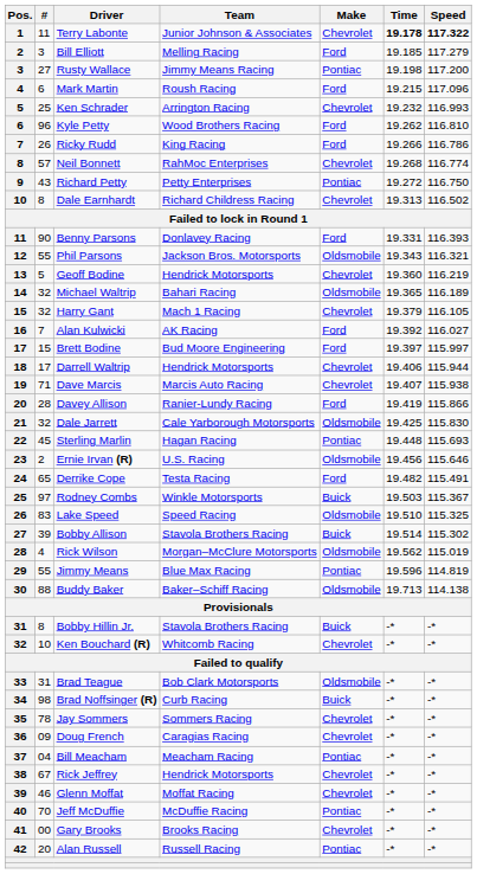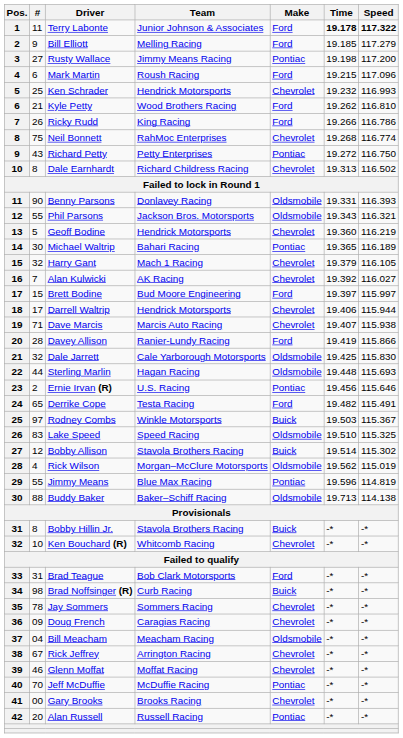 <table class="wikitable" style="font-size:95%">
 <tr>
 <th>Pos.</th>
 <th>#</th>
 <th>Driver</th>
 <th>Team</th>
 <th>Make</th>
 <th>Time</th>
 <th>Speed</th>
 </tr>
 <tr>
 <th>1</th>
 <td>11</td>
 <td><a href='#'>Terry Labonte</a></td>
 <td><a href='#'>Junior Johnson & Associates</a></td>
-<td><a href='#'>Chevrolet</a></td>
+<td><a href='#'>Ford</a></td>
 <td><strong>19.178</strong></td>
 <td><strong>117.322</strong></td>
 </tr>
 <tr>
 <th>2</th>
-<td>3</td>
+<td>9</td>
 <td><a href='#'>Bill Elliott</a></td>
 <td><a href='#'>Melling Racing</a></td>
 <td><a href='#'>Ford</a></td>
 <td>19.185</td>
 <td>117.279</td>
 </tr>
 <tr>
 <th>3</th>
 <td>27</td>
 <td><a href='#'>Rusty Wallace</a></td>
 <td><a href='#'>Jimmy Means Racing</a></td>
 <td><a href='#'>Pontiac</a></td>
 <td>19.198</td>
 <td>117.200</td>
 </tr>
 <tr>
 <th>4</th>
 <td>6</td>
 <td><a href='#'>Mark Martin</a></td>
 <td><a href='#'>Roush Racing</a></td>
 <td><a href='#'>Ford</a></td>
 <td>19.215</td>
 <td>117.096</td>
 </tr>
 <tr>
 <th>5</th>
 <td>25</td>
 <td><a href='#'>Ken Schrader</a></td>
-<td><a href='#'>Arrington Racing</a></td>
+<td><a href='#'>Hendrick Motorsports</a></td>
 <td><a href='#'>Chevrolet</a></td>
 <td>19.232</td>
 <td>116.993</td>
 </tr>
 <tr>
 <th>6</th>
-<td>96</td>
+<td>21</td>
 <td><a href='#'>Kyle Petty</a></td>
 <td><a href='#'>Wood Brothers Racing</a></td>
 <td><a href='#'>Ford</a></td>
 <td>19.262</td>
 <td>116.810</td>
 </tr>
 <tr>
 <th>7</th>
 <td>26</td>
 <td><a href='#'>Ricky Rudd</a></td>
 <td><a href='#'>King Racing</a></td>
 <td><a href='#'>Ford</a></td>
 <td>19.266</td>
 <td>116.786</td>
 </tr>
 <tr>
 <th>8</th>
-<td>57</td>
+<td>75</td>
 <td><a href='#'>Neil Bonnett</a></td>
 <td><a href='#'>RahMoc Enterprises</a></td>
 <td><a href='#'>Chevrolet</a></td>
 <td>19.268</td>
 <td>116.774</td>
 </tr>
 <tr>
 <th>9</th>
 <td>43</td>
 <td><a href='#'>Richard Petty</a></td>
 <td><a href='#'>Petty Enterprises</a></td>
 <td><a href='#'>Pontiac</a></td>
 <td>19.272</td>
 <td>116.750</td>
 </tr>
 <tr>
 <th>10</th>
 <td>8</td>
 <td><a href='#'>Dale Earnhardt</a></td>
 <td><a href='#'>Richard Childress Racing</a></td>
 <td><a href='#'>Chevrolet</a></td>
 <td>19.313</td>
 <td>116.502</td>
 </tr>
 <tr>
 <th colspan="7">Failed to lock in Round 1</th>
 </tr>
 <tr>
 <th>11</th>
 <td>90</td>
 <td><a href='#'>Benny Parsons</a></td>
 <td><a href='#'>Donlavey Racing</a></td>
-<td><a href='#'>Ford</a></td>
+<td><a href='#'>Oldsmobile</a></td>
 <td>19.331</td>
 <td>116.393</td>
 </tr>
 <tr>
 <th>12</th>
 <td>55</td>
 <td><a href='#'>Phil Parsons</a></td>
 <td><a href='#'>Jackson Bros. Motorsports</a></td>
 <td><a href='#'>Oldsmobile</a></td>
 <td>19.343</td>
 <td>116.321</td>
 </tr>
 <tr>
 <th>13</th>
 <td>5</td>
 <td><a href='#'>Geoff Bodine</a></td>
 <td><a href='#'>Hendrick Motorsports</a></td>
 <td><a href='#'>Chevrolet</a></td>
 <td>19.360</td>
 <td>116.219</td>
 </tr>
 <tr>
 <th>14</th>
-<td>32</td>
+<td>30</td>
 <td><a href='#'>Michael Waltrip</a></td>
 <td><a href='#'>Bahari Racing</a></td>
-<td><a href='#'>Oldsmobile</a></td>
+<td><a href='#'>Pontiac</a></td>
 <td>19.365</td>
 <td>116.189</td>
 </tr>
 <tr>
 <th>15</th>
 <td>32</td>
 <td><a href='#'>Harry Gant</a></td>
 <td><a href='#'>Mach 1 Racing</a></td>
 <td><a href='#'>Chevrolet</a></td>
 <td>19.379</td>
 <td>116.105</td>
 </tr>
 <tr>
 <th>16</th>
 <td>7</td>
 <td><a href='#'>Alan Kulwicki</a></td>
 <td><a href='#'>AK Racing</a></td>
-<td><a href='#'>Ford</a></td>
+<td><a href='#'>Chevrolet</a></td>
 <td>19.392</td>
 <td>116.027</td>
 </tr>
 <tr>
 <th>17</th>
 <td>15</td>
 <td><a href='#'>Brett Bodine</a></td>
 <td><a href='#'>Bud Moore Engineering</a></td>
 <td><a href='#'>Ford</a></td>
 <td>19.397</td>
 <td>115.997</td>
 </tr>
 <tr>
 <th>18</th>
 <td>17</td>
 <td><a href='#'>Darrell Waltrip</a></td>
 <td><a href='#'>Hendrick Motorsports</a></td>
 <td><a href='#'>Chevrolet</a></td>
 <td>19.406</td>
 <td>115.944</td>
 </tr>
 <tr>
 <th>19</th>
 <td>71</td>
 <td><a href='#'>Dave Marcis</a></td>
 <td><a href='#'>Marcis Auto Racing</a></td>
 <td><a href='#'>Chevrolet</a></td>
 <td>19.407</td>
 <td>115.938</td>
 </tr>
 <tr>
 <th>20</th>
 <td>28</td>
 <td><a href='#'>Davey Allison</a></td>
 <td><a href='#'>Ranier-Lundy Racing</a></td>
 <td><a href='#'>Ford</a></td>
 <td>19.419</td>
 <td>115.866</td>
 </tr>
 <tr>
 <th>21</th>
 <td>32</td>
 <td><a href='#'>Dale Jarrett</a></td>
 <td><a href='#'>Cale Yarborough Motorsports</a></td>
 <td><a href='#'>Oldsmobile</a></td>
 <td>19.425</td>
 <td>115.830</td>
 </tr>
 <tr>
 <th>22</th>
-<td>45</td>
+<td>44</td>
 <td><a href='#'>Sterling Marlin</a></td>
 <td><a href='#'>Hagan Racing</a></td>
-<td><a href='#'>Pontiac</a></td>
+<td><a href='#'>Oldsmobile</a></td>
 <td>19.448</td>
 <td>115.693</td>
 </tr>
 <tr>
 <th>23</th>
 <td>2</td>
 <td><a href='#'>Ernie Irvan</a> <strong>(R)</strong></td>
 <td><a href='#'>U.S. Racing</a></td>
-<td><a href='#'>Oldsmobile</a></td>
+<td><a href='#'>Pontiac</a></td>
 <td>19.456</td>
 <td>115.646</td>
 </tr>
 <tr>
 <th>24</th>
 <td>65</td>
 <td><a href='#'>Derrike Cope</a></td>
 <td><a href='#'>Testa Racing</a></td>
 <td><a href='#'>Ford</a></td>
 <td>19.482</td>
 <td>115.491</td>
 </tr>
 <tr>
 <th>25</th>
 <td>97</td>
 <td><a href='#'>Rodney Combs</a></td>
 <td><a href='#'>Winkle Motorsports</a></td>
 <td><a href='#'>Buick</a></td>
 <td>19.503</td>
 <td>115.367</td>
 </tr>
 <tr>
 <th>26</th>
 <td>83</td>
 <td><a href='#'>Lake Speed</a></td>
 <td><a href='#'>Speed Racing</a></td>
 <td><a href='#'>Oldsmobile</a></td>
 <td>19.510</td>
 <td>115.325</td>
 </tr>
 <tr>
 <th>27</th>
-<td>39</td>
+<td>12</td>
 <td><a href='#'>Bobby Allison</a></td>
 <td><a href='#'>Stavola Brothers Racing</a></td>
 <td><a href='#'>Buick</a></td>
 <td>19.514</td>
 <td>115.302</td>
 </tr>
 <tr>
 <th>28</th>
 <td>4</td>
 <td><a href='#'>Rick Wilson</a></td>
 <td><a href='#'>Morgan–McClure Motorsports</a></td>
 <td><a href='#'>Oldsmobile</a></td>
 <td>19.562</td>
 <td>115.019</td>
 </tr>
 <tr>
 <th>29</th>
 <td>55</td>
 <td><a href='#'>Jimmy Means</a></td>
 <td><a href='#'>Blue Max Racing</a></td>
 <td><a href='#'>Pontiac</a></td>
 <td>19.596</td>
 <td>114.819</td>
 </tr>
 <tr>
 <th>30</th>
 <td>88</td>
 <td><a href='#'>Buddy Baker</a></td>
 <td><a href='#'>Baker–Schiff Racing</a></td>
 <td><a href='#'>Oldsmobile</a></td>
 <td>19.713</td>
 <td>114.138</td>
 </tr>
 <tr>
 <th colspan="7">Provisionals</th>
 </tr>
 <tr>
 <th>31</th>
 <td>8</td>
 <td><a href='#'>Bobby Hillin Jr.</a></td>
 <td><a href='#'>Stavola Brothers Racing</a></td>
 <td><a href='#'>Buick</a></td>
 <td>-*</td>
 <td>-*</td>
 </tr>
 <tr>
 <th>32</th>
 <td>10</td>
 <td><a href='#'>Ken Bouchard</a> <strong>(R)</strong></td>
 <td><a href='#'>Whitcomb Racing</a></td>
 <td><a href='#'>Chevrolet</a></td>
 <td>-*</td>
 <td>-*</td>
 </tr>
 <tr>
 <th colspan="7">Failed to qualify</th>
 </tr>
 <tr>
 <th>33</th>
 <td>31</td>
 <td><a href='#'>Brad Teague</a></td>
 <td><a href='#'>Bob Clark Motorsports</a></td>
-<td><a href='#'>Oldsmobile</a></td>
+<td><a href='#'>Ford</a></td>
 <td>-*</td>
 <td>-*</td>
 </tr>
 <tr>
 <th>34</th>
 <td>98</td>
 <td><a href='#'>Brad Noffsinger</a> <strong>(R)</strong></td>
 <td><a href='#'>Curb Racing</a></td>
 <td><a href='#'>Buick</a></td>
 <td>-*</td>
 <td>-*</td>
 </tr>
 <tr>
 <th>35</th>
 <td>78</td>
 <td><a href='#'>Jay Sommers</a></td>
 <td><a href='#'>Sommers Racing</a></td>
 <td><a href='#'>Chevrolet</a></td>
 <td>-*</td>
 <td>-*</td>
 </tr>
 <tr>
 <th>36</th>
 <td>09</td>
 <td><a href='#'>Doug French</a></td>
 <td><a href='#'>Caragias Racing</a></td>
 <td><a href='#'>Chevrolet</a></td>
 <td>-*</td>
 <td>-*</td>
 </tr>
 <tr>
 <th>37</th>
 <td>04</td>
 <td><a href='#'>Bill Meacham</a></td>
 <td><a href='#'>Meacham Racing</a></td>
-<td><a href='#'>Pontiac</a></td>
+<td><a href='#'>Oldsmobile</a></td>
 <td>-*</td>
 <td>-*</td>
 </tr>
 <tr>
 <th>38</th>
 <td>67</td>
 <td><a href='#'>Rick Jeffrey</a></td>
-<td><a href='#'>Hendrick Motorsports</a></td>
+<td><a href='#'>Arrington Racing</a></td>
 <td><a href='#'>Chevrolet</a></td>
 <td>-*</td>
 <td>-*</td>
 </tr>
 <tr>
 <th>39</th>
 <td>46</td>
 <td><a href='#'>Glenn Moffat</a></td>
 <td><a href='#'>Moffat Racing</a></td>
 <td><a href='#'>Chevrolet</a></td>
 <td>-*</td>
 <td>-*</td>
 </tr>
 <tr>
 <th>40</th>
 <td>70</td>
 <td><a href='#'>Jeff McDuffie</a></td>
 <td><a href='#'>McDuffie Racing</a></td>
 <td><a href='#'>Pontiac</a></td>
 <td>-*</td>
 <td>-*</td>
 </tr>
 <tr>
 <th>41</th>
 <td>00</td>
 <td><a href='#'>Gary Brooks</a></td>
 <td><a href='#'>Brooks Racing</a></td>
 <td><a href='#'>Chevrolet</a></td>
 <td>-*</td>
 <td>-*</td>
 </tr>
 <tr>
 <th>42</th>
 <td>20</td>
 <td><a href='#'>Alan Russell</a></td>
 <td><a href='#'>Russell Racing</a></td>
 <td><a href='#'>Pontiac</a></td>
 <td>-*</td>
 <td>-*</td>
 </tr>
 <tr>
 <th colspan="7"></th>
 </tr>
 <tr>
 <th colspan="7"></th>
 </tr>
 </table>
